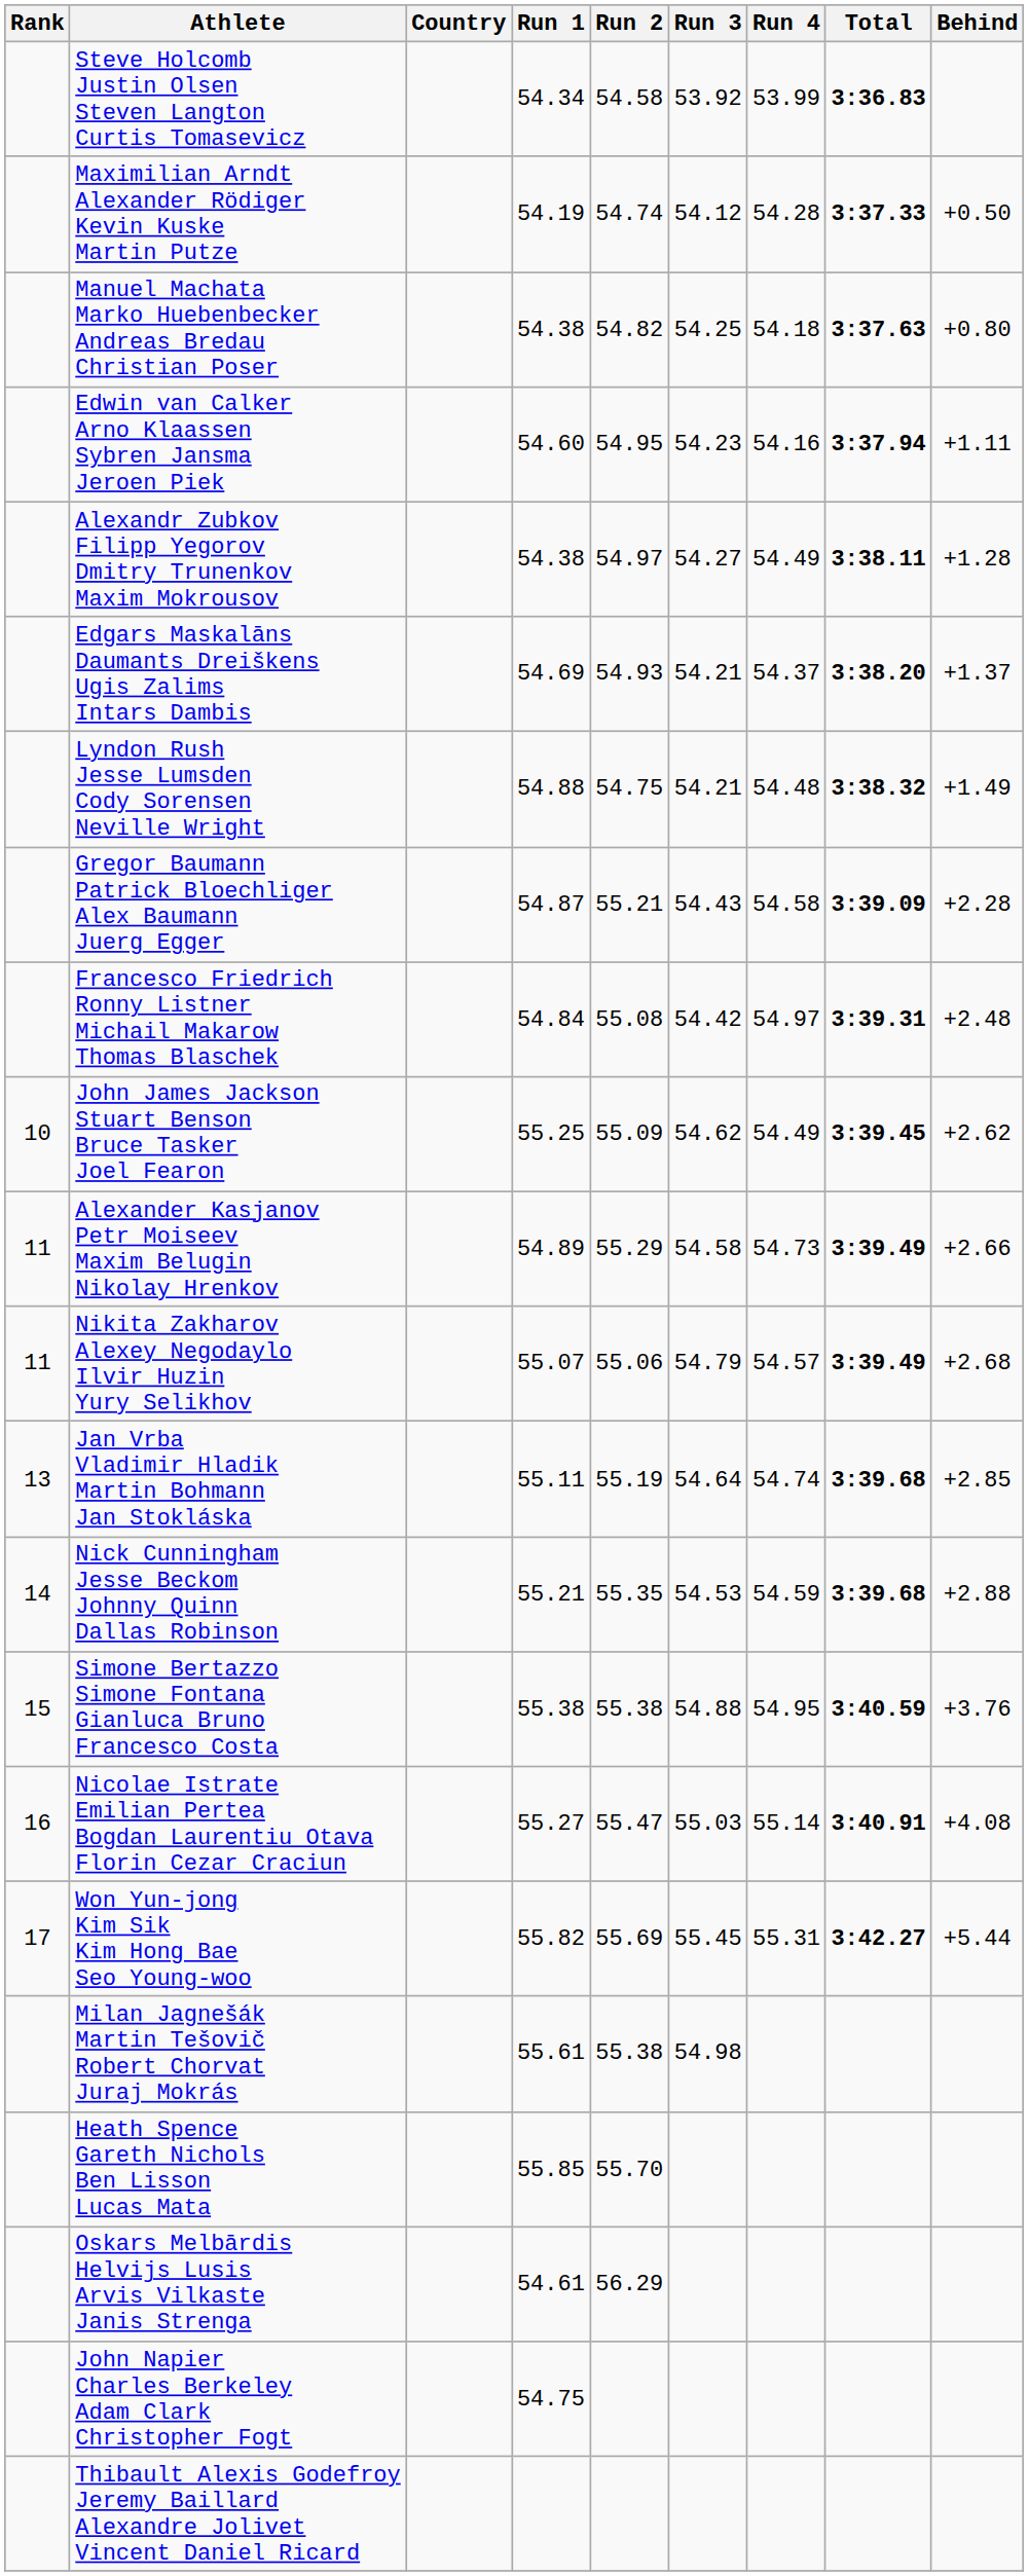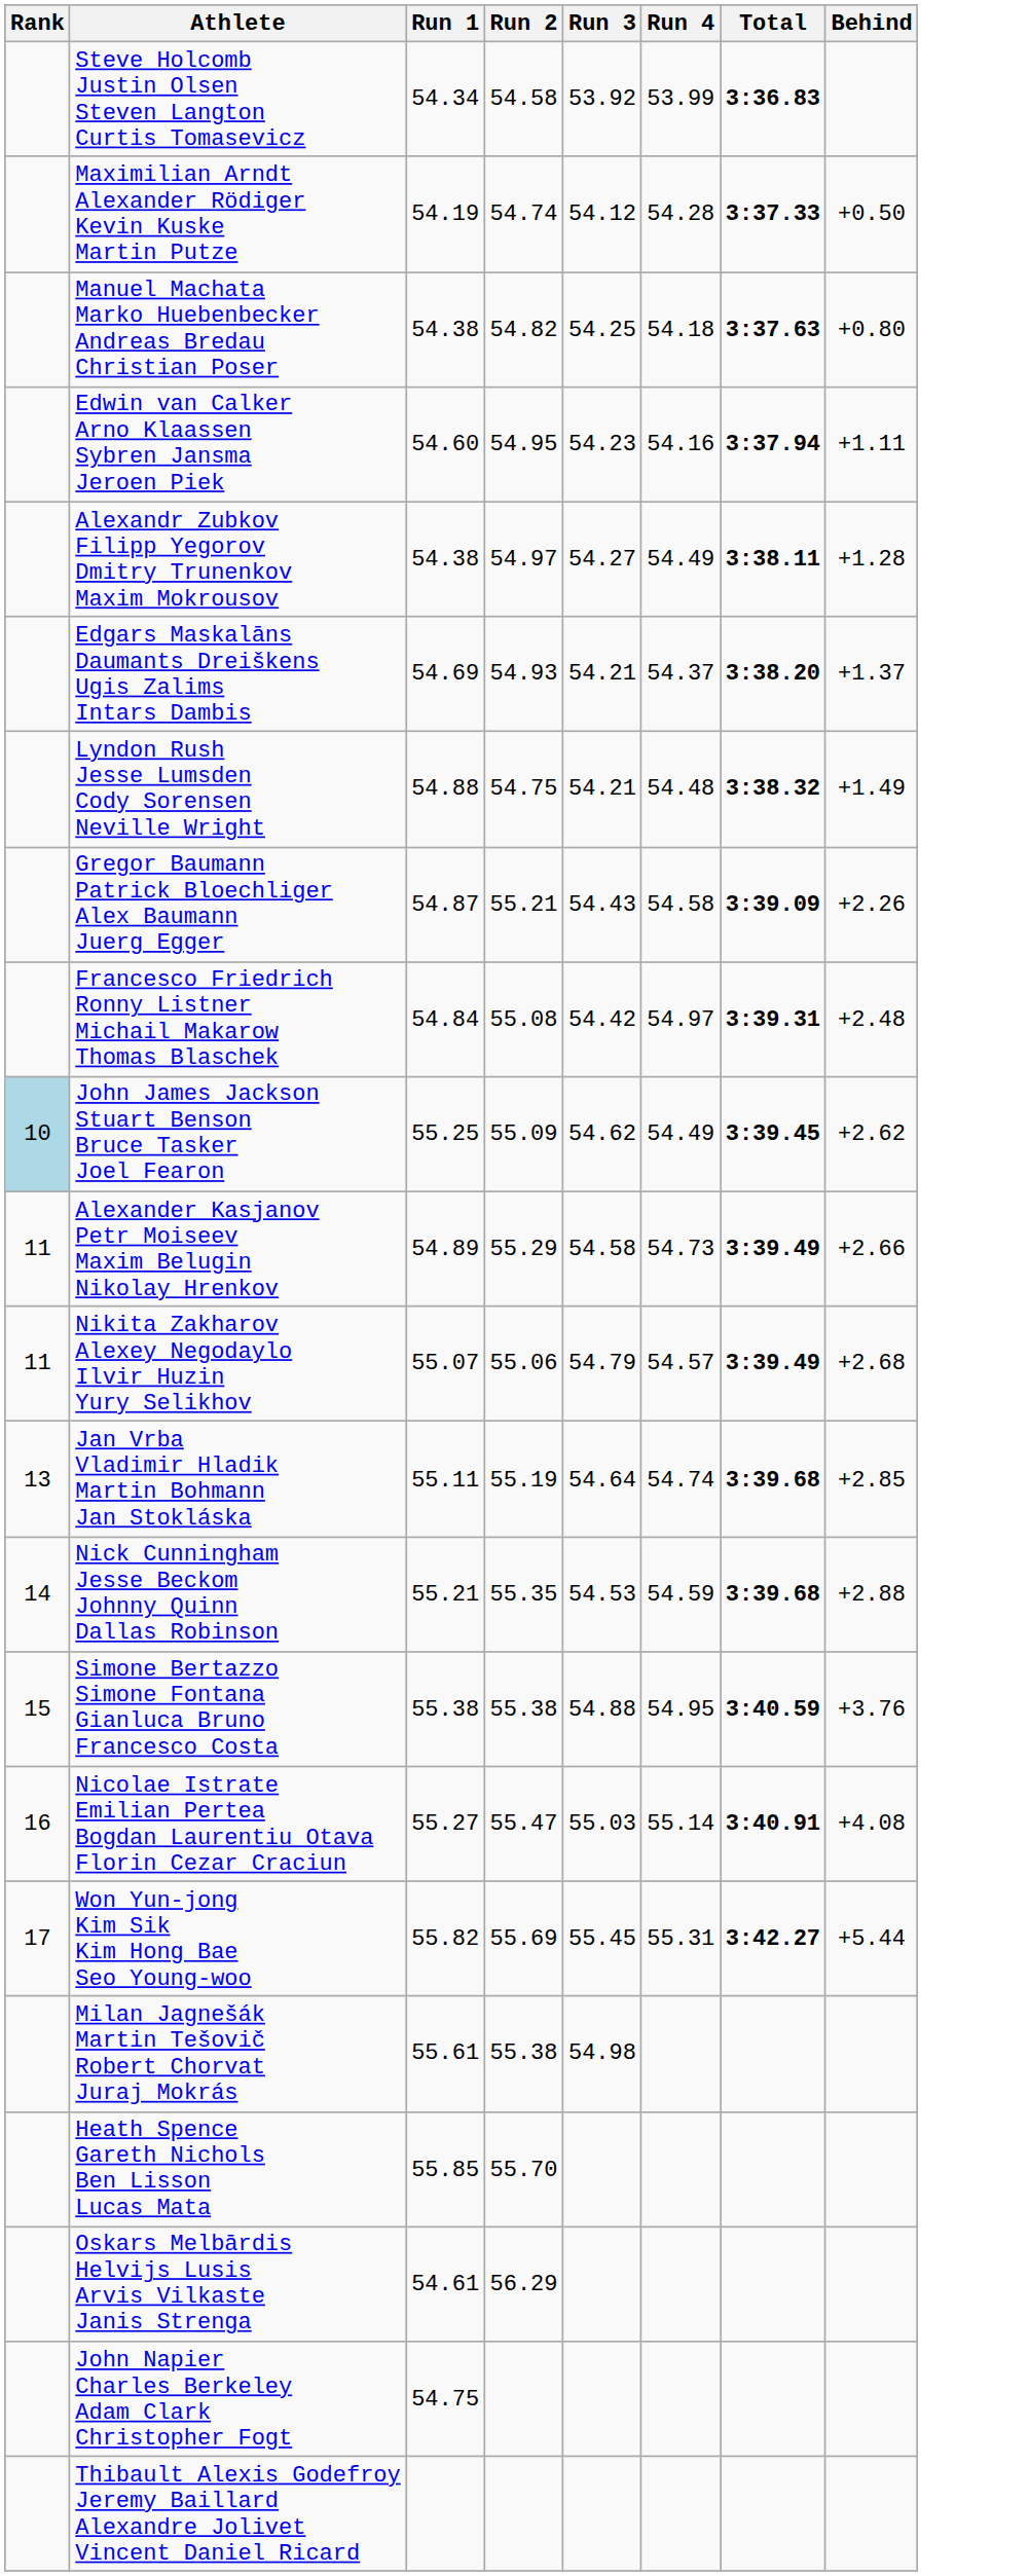 <table class="wikitable sortable" style="text-align:center">
 <tr bgcolor=efefef>
 <th>Rank</th>
 <th>Athlete</th>
-<th>Country</th>
 <th>Run 1</th>
 <th>Run 2</th>
 <th>Run 3</th>
 <th>Run 4</th>
 <th>Total</th>
 <th>Behind</th>
 </tr>
 <tr>
 <td></td>
 <td align=left><a href='#'>Steve Holcomb</a><br><a href='#'>Justin Olsen</a><br><a href='#'>Steven Langton</a><br><a href='#'>Curtis Tomasevicz</a></td>
-<td align=left></td>
 <td>54.34</td>
 <td>54.58</td>
 <td>53.92</td>
 <td>53.99</td>
 <td><strong>3:36.83</strong></td>
 <td></td>
 </tr>
 <tr>
 <td></td>
 <td align=left><a href='#'>Maximilian Arndt</a><br><a href='#'>Alexander Rödiger</a><br><a href='#'>Kevin Kuske</a><br><a href='#'>Martin Putze</a></td>
-<td align=left></td>
 <td>54.19</td>
 <td>54.74</td>
 <td>54.12</td>
 <td>54.28</td>
 <td><strong>3:37.33</strong></td>
 <td>+0.50</td>
 </tr>
 <tr>
 <td></td>
 <td align=left><a href='#'>Manuel Machata</a><br><a href='#'>Marko Huebenbecker</a><br><a href='#'>Andreas Bredau</a><br><a href='#'>Christian Poser</a></td>
-<td align=left></td>
 <td>54.38</td>
 <td>54.82</td>
 <td>54.25</td>
 <td>54.18</td>
 <td><strong>3:37.63</strong></td>
 <td>+0.80</td>
 </tr>
 <tr>
 <td></td>
 <td align=left><a href='#'>Edwin van Calker</a><br><a href='#'>Arno Klaassen</a><br><a href='#'>Sybren Jansma</a><br><a href='#'>Jeroen Piek</a></td>
-<td align=left></td>
 <td>54.60</td>
 <td>54.95</td>
 <td>54.23</td>
 <td>54.16</td>
 <td><strong>3:37.94</strong></td>
 <td>+1.11</td>
 </tr>
 <tr>
 <td></td>
 <td align=left><a href='#'>Alexandr Zubkov</a><br><a href='#'>Filipp Yegorov</a><br><a href='#'>Dmitry Trunenkov</a><br><a href='#'>Maxim Mokrousov</a></td>
-<td align=left></td>
 <td>54.38</td>
 <td>54.97</td>
 <td>54.27</td>
 <td>54.49</td>
 <td><strong>3:38.11</strong></td>
 <td>+1.28</td>
 </tr>
 <tr>
 <td></td>
 <td align=left><a href='#'>Edgars Maskalāns</a><br><a href='#'>Daumants Dreiškens</a><br><a href='#'>Ugis Zalims</a><br><a href='#'>Intars Dambis</a></td>
-<td align=left></td>
 <td>54.69</td>
 <td>54.93</td>
 <td>54.21</td>
 <td>54.37</td>
 <td><strong>3:38.20</strong></td>
 <td>+1.37</td>
 </tr>
 <tr>
 <td></td>
 <td align=left><a href='#'>Lyndon Rush</a><br><a href='#'>Jesse Lumsden</a><br><a href='#'>Cody Sorensen</a><br><a href='#'>Neville Wright</a></td>
-<td align=left></td>
 <td>54.88</td>
 <td>54.75</td>
 <td>54.21</td>
 <td>54.48</td>
 <td><strong>3:38.32</strong></td>
 <td>+1.49</td>
 </tr>
 <tr>
 <td></td>
 <td align=left><a href='#'>Gregor Baumann</a><br><a href='#'>Patrick Bloechliger</a><br><a href='#'>Alex Baumann</a><br><a href='#'>Juerg Egger</a></td>
-<td align=left></td>
 <td>54.87</td>
 <td>55.21</td>
 <td>54.43</td>
 <td>54.58</td>
 <td><strong>3:39.09</strong></td>
-<td>+2.28</td>
+<td>+2.26</td>
 </tr>
 <tr>
 <td></td>
 <td align=left><a href='#'>Francesco Friedrich</a><br><a href='#'>Ronny Listner</a><br><a href='#'>Michail Makarow</a><br><a href='#'>Thomas Blaschek</a></td>
-<td align=left></td>
 <td>54.84</td>
 <td>55.08</td>
 <td>54.42</td>
 <td>54.97</td>
 <td><strong>3:39.31</strong></td>
 <td>+2.48</td>
 </tr>
 <tr>
-<td>10</td>
+<td style="background: lightblue;">10</td>
 <td align=left><a href='#'>John James Jackson</a><br><a href='#'>Stuart Benson</a><br><a href='#'>Bruce Tasker</a><br><a href='#'>Joel Fearon</a></td>
-<td align=left></td>
 <td>55.25</td>
 <td>55.09</td>
 <td>54.62</td>
 <td>54.49</td>
 <td><strong>3:39.45</strong></td>
 <td>+2.62</td>
 </tr>
 <tr>
 <td>11</td>
 <td align=left><a href='#'>Alexander Kasjanov</a><br><a href='#'>Petr Moiseev</a><br><a href='#'>Maxim Belugin</a><br><a href='#'>Nikolay Hrenkov</a></td>
-<td align=left></td>
 <td>54.89</td>
 <td>55.29</td>
 <td>54.58</td>
 <td>54.73</td>
 <td><strong>3:39.49</strong></td>
 <td>+2.66</td>
 </tr>
 <tr>
 <td>11</td>
 <td align=left><a href='#'>Nikita Zakharov</a><br><a href='#'>Alexey Negodaylo</a><br><a href='#'>Ilvir Huzin</a><br><a href='#'>Yury Selikhov</a></td>
-<td align=left></td>
 <td>55.07</td>
 <td>55.06</td>
 <td>54.79</td>
 <td>54.57</td>
 <td><strong>3:39.49</strong></td>
 <td>+2.68</td>
 </tr>
 <tr>
 <td>13</td>
 <td align=left><a href='#'>Jan Vrba</a><br><a href='#'>Vladimir Hladik</a><br><a href='#'>Martin Bohmann</a><br><a href='#'>Jan Stokláska</a></td>
-<td align=left></td>
 <td>55.11</td>
 <td>55.19</td>
 <td>54.64</td>
 <td>54.74</td>
 <td><strong>3:39.68</strong></td>
 <td>+2.85</td>
 </tr>
 <tr>
 <td>14</td>
 <td align=left><a href='#'>Nick Cunningham</a><br><a href='#'>Jesse Beckom</a><br><a href='#'>Johnny Quinn</a><br><a href='#'>Dallas Robinson</a></td>
-<td align=left></td>
 <td>55.21</td>
 <td>55.35</td>
 <td>54.53</td>
 <td>54.59</td>
 <td><strong>3:39.68</strong></td>
 <td>+2.88</td>
 </tr>
 <tr>
 <td>15</td>
 <td align=left><a href='#'>Simone Bertazzo</a><br><a href='#'>Simone Fontana</a><br><a href='#'>Gianluca Bruno</a><br><a href='#'>Francesco Costa</a></td>
-<td align=left></td>
 <td>55.38</td>
 <td>55.38</td>
 <td>54.88</td>
 <td>54.95</td>
 <td><strong>3:40.59</strong></td>
 <td>+3.76</td>
 </tr>
 <tr>
 <td>16</td>
 <td align=left><a href='#'>Nicolae Istrate</a><br><a href='#'>Emilian Pertea</a><br><a href='#'>Bogdan Laurentiu Otava</a><br><a href='#'>Florin Cezar Craciun</a></td>
-<td align=left></td>
 <td>55.27</td>
 <td>55.47</td>
 <td>55.03</td>
 <td>55.14</td>
 <td><strong>3:40.91</strong></td>
 <td>+4.08</td>
 </tr>
 <tr>
 <td>17</td>
 <td align=left><a href='#'>Won Yun-jong</a><br><a href='#'>Kim Sik</a><br><a href='#'>Kim Hong Bae</a><br><a href='#'>Seo Young-woo</a></td>
-<td align=left></td>
 <td>55.82</td>
 <td>55.69</td>
 <td>55.45</td>
 <td>55.31</td>
 <td><strong>3:42.27</strong></td>
 <td>+5.44</td>
 </tr>
 <tr>
 <td></td>
 <td align=left><a href='#'>Milan Jagnešák</a><br><a href='#'>Martin Tešovič</a><br><a href='#'>Robert Chorvat</a><br><a href='#'>Juraj Mokrás</a></td>
-<td align=left></td>
 <td>55.61</td>
 <td>55.38</td>
 <td>54.98</td>
 <td></td>
 <td><strong></strong></td>
 <td></td>
 </tr>
 <tr>
 <td></td>
 <td align=left><a href='#'>Heath Spence</a><br><a href='#'>Gareth Nichols</a><br><a href='#'>Ben Lisson</a><br><a href='#'>Lucas Mata</a></td>
-<td align=left></td>
 <td>55.85</td>
 <td>55.70</td>
 <td></td>
 <td></td>
 <td><strong></strong></td>
 <td></td>
 </tr>
 <tr>
 <td></td>
 <td align=left><a href='#'>Oskars Melbārdis</a><br><a href='#'>Helvijs Lusis</a><br><a href='#'>Arvis Vilkaste</a><br><a href='#'>Janis Strenga</a></td>
-<td align=left></td>
 <td>54.61</td>
 <td>56.29</td>
 <td></td>
 <td></td>
 <td><strong></strong></td>
 <td></td>
 </tr>
 <tr>
 <td></td>
 <td align=left><a href='#'>John Napier</a><br><a href='#'>Charles Berkeley</a><br><a href='#'>Adam Clark</a><br><a href='#'>Christopher Fogt</a></td>
-<td align=left></td>
 <td>54.75</td>
 <td></td>
 <td></td>
 <td></td>
 <td><strong></strong></td>
 <td></td>
 </tr>
 <tr>
 <td></td>
 <td align=left><a href='#'>Thibault Alexis Godefroy</a><br><a href='#'>Jeremy Baillard</a><br><a href='#'>Alexandre Jolivet</a><br><a href='#'>Vincent Daniel Ricard</a></td>
-<td align=left></td>
 <td></td>
 <td></td>
 <td></td>
 <td></td>
 <td><strong></strong></td>
 <td></td>
 </tr>
 </table>
